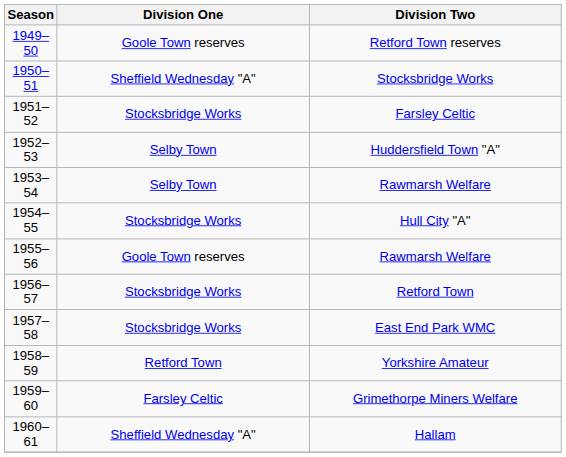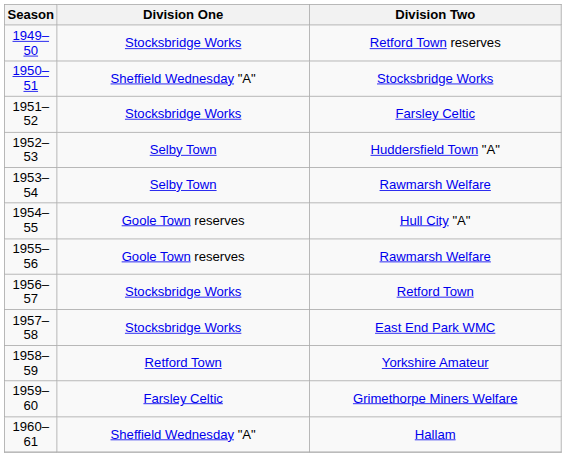 <table class="wikitable" style="text-align: center">
 <tr>
 <th width=50>Season</th>
 <th width=300>Division One</th>
 <th width=300>Division Two</th>
 </tr>
 <tr>
 <td><a href='#'>1949–50</a></td>
-<td><a href='#'>Goole Town</a> reserves</td>
+<td><a href='#'>Stocksbridge Works</a></td>
 <td><a href='#'>Retford Town</a> reserves</td>
 </tr>
 <tr>
 <td><a href='#'>1950–51</a></td>
 <td><a href='#'>Sheffield Wednesday</a> "A"</td>
 <td><a href='#'>Stocksbridge Works</a></td>
 </tr>
 <tr>
 <td>1951–52</td>
 <td><a href='#'>Stocksbridge Works</a></td>
 <td><a href='#'>Farsley Celtic</a></td>
 </tr>
 <tr>
 <td>1952–53</td>
 <td><a href='#'>Selby Town</a></td>
 <td><a href='#'>Huddersfield Town</a> "A"</td>
 </tr>
 <tr>
 <td>1953–54</td>
 <td><a href='#'>Selby Town</a></td>
 <td><a href='#'>Rawmarsh Welfare</a></td>
 </tr>
 <tr>
 <td>1954–55</td>
-<td><a href='#'>Stocksbridge Works</a></td>
+<td><a href='#'>Goole Town</a> reserves</td>
 <td><a href='#'>Hull City</a> "A"</td>
 </tr>
 <tr>
 <td>1955–56</td>
 <td><a href='#'>Goole Town</a> reserves</td>
 <td><a href='#'>Rawmarsh Welfare</a></td>
 </tr>
 <tr>
 <td>1956–57</td>
 <td><a href='#'>Stocksbridge Works</a></td>
 <td><a href='#'>Retford Town</a></td>
 </tr>
 <tr>
 <td>1957–58</td>
 <td><a href='#'>Stocksbridge Works</a></td>
 <td><a href='#'>East End Park WMC</a></td>
 </tr>
 <tr>
 <td>1958–59</td>
 <td><a href='#'>Retford Town</a></td>
 <td><a href='#'>Yorkshire Amateur</a></td>
 </tr>
 <tr>
 <td>1959–60</td>
 <td><a href='#'>Farsley Celtic</a></td>
 <td><a href='#'>Grimethorpe Miners Welfare</a></td>
 </tr>
 <tr>
 <td>1960–61</td>
 <td><a href='#'>Sheffield Wednesday</a> "A"</td>
 <td><a href='#'>Hallam</a></td>
 </tr>
 <tr>
 </tr>
 </table>
